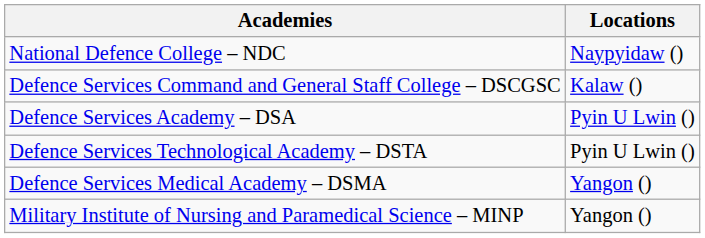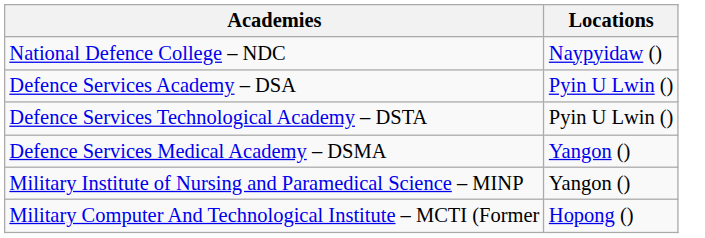 <table class="wikitable">
 <tr>
 <th>Academies</th>
 <th>Locations</th>
 </tr>
 <tr>
 <td><a href='#'>National Defence College</a> – NDC</td>
 <td><a href='#'>Naypyidaw</a> ()</td>
-</tr>
-<tr>
-<td><a href='#'>Defence Services Command and General Staff College</a> – DSCGSC</td>
-<td><a href='#'>Kalaw</a> ()</td>
 </tr>
 <tr>
 <td><a href='#'>Defence Services Academy</a> – DSA</td>
 <td><a href='#'>Pyin U Lwin</a> ()</td>
 </tr>
 <tr>
 <td><a href='#'>Defence Services Technological Academy</a> – DSTA</td>
 <td>Pyin U Lwin ()</td>
 </tr>
 <tr>
 <td><a href='#'>Defence Services Medical Academy</a> – DSMA</td>
 <td><a href='#'>Yangon</a> ()</td>
 </tr>
 <tr>
 <td><a href='#'>Military Institute of Nursing and Paramedical Science</a> – MINP</td>
 <td>Yangon ()</td>
 </tr>
+<tr>
+<td><a href='#'>Military Computer And Technological Institute</a> – MCTI (Former </td>
+<td><a href='#'>Hopong</a> ()</td>
+</tr>
 </table>
